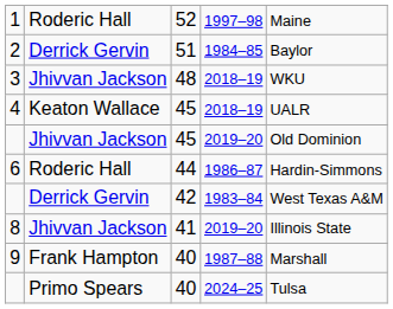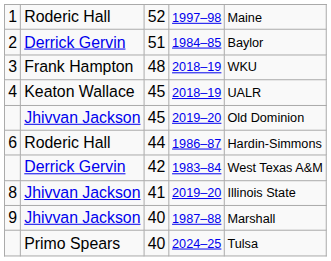 <table class="wikitable">
 <tr>
 </tr>
 <tr>
 <td>1</td>
 <td>Roderic Hall</td>
 <td>52</td>
 <td style="font-size:80%;"><a href='#'>1997–98</a></td>
 <td style="font-size:80%;">Maine</td>
 </tr>
 <tr>
 <td>2</td>
 <td><a href='#'>Derrick Gervin</a></td>
 <td>51</td>
 <td style="font-size:80%;"><a href='#'>1984–85</a></td>
 <td style="font-size:80%;">Baylor</td>
 </tr>
 <tr>
 <td>3</td>
-<td><a href='#'>Jhivvan Jackson</a></td>
+<td>Frank Hampton</td>
 <td>48</td>
 <td style="font-size:80%;"><a href='#'>2018–19</a></td>
 <td style="font-size:80%;">WKU</td>
 </tr>
 <tr>
 <td>4</td>
 <td>Keaton Wallace</td>
 <td>45</td>
 <td style="font-size:80%;"><a href='#'>2018–19</a></td>
 <td style="font-size:80%;">UALR</td>
 </tr>
 <tr>
 <td></td>
 <td><a href='#'>Jhivvan Jackson</a></td>
 <td>45</td>
 <td style="font-size:80%;"><a href='#'>2019–20</a></td>
 <td style="font-size:80%;">Old Dominion</td>
 </tr>
 <tr>
 <td>6</td>
 <td>Roderic Hall</td>
 <td>44</td>
 <td style="font-size:80%;"><a href='#'>1986–87</a></td>
 <td style="font-size:80%;">Hardin-Simmons</td>
 </tr>
 <tr>
 <td></td>
 <td><a href='#'>Derrick Gervin</a></td>
 <td>42</td>
 <td style="font-size:80%;"><a href='#'>1983–84</a></td>
 <td style="font-size:80%;">West Texas A&M</td>
 </tr>
 <tr>
 <td>8</td>
 <td><a href='#'>Jhivvan Jackson</a></td>
 <td>41</td>
 <td style="font-size:80%;"><a href='#'>2019–20</a></td>
 <td style="font-size:80%;">Illinois State</td>
 </tr>
 <tr>
 <td>9</td>
-<td>Frank Hampton</td>
+<td><a href='#'>Jhivvan Jackson</a></td>
 <td>40</td>
 <td style="font-size:80%;"><a href='#'>1987–88</a></td>
 <td style="font-size:80%;">Marshall</td>
 </tr>
 <tr>
 <td></td>
 <td>Primo Spears</td>
 <td>40</td>
 <td style="font-size:80%;"><a href='#'>2024–25</a></td>
 <td style="font-size:80%;">Tulsa</td>
 </tr>
 </table>
